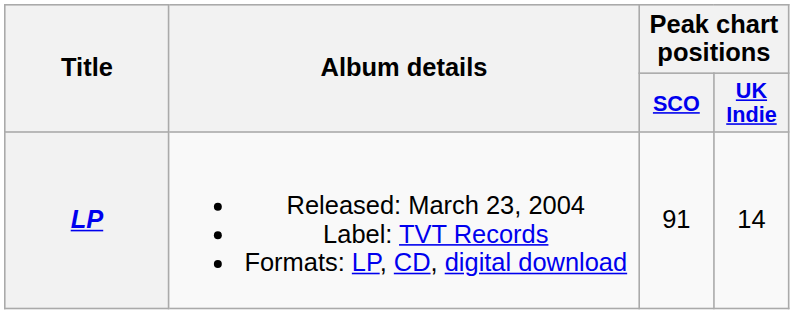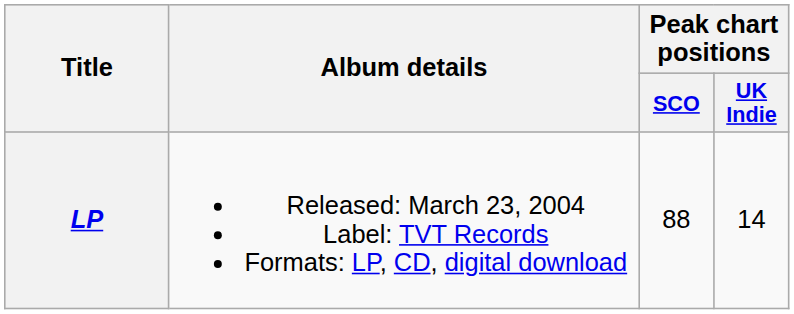 <table class="wikitable plainrowheaders" style="text-align:center;">
 <tr>
 <th scope="col" rowspan="2" style="width:6em;">Title</th>
 <th scope="col" rowspan="2" style="width:18em;">Album details</th>
 <th scope="col" colspan="2">Peak chart positions</th>
 </tr>
 <tr>
 <th scope="col" style="width:3em;font-size:85%;"><a href='#'>SCO</a><br></th>
 <th scope="col" style="width:3em;font-size:85%;"><a href='#'>UK Indie</a><br></th>
 </tr>
 <tr>
 <th scope="row"><em><a href='#'>LP</a></em></th>
 <td><br><ul><li>Released: March 23, 2004</li><li>Label: <a href='#'>TVT Records</a></li><li>Formats: <a href='#'>LP</a>, <a href='#'>CD</a>, <a href='#'>digital download</a></li></ul></td>
-<td>91</td>
+<td>88</td>
 <td>14</td>
 </tr>
 </table>
